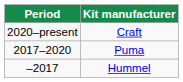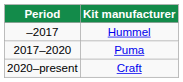 <table class="wikitable" style="font-size: 95%; text-align:center">
 <tr>
 <th scope=col style="color:white; background:#138B4A;">Period</th>
 <th scope=col style="color:white; background:#138B4A;">Kit manufacturer</th>
 </tr>
 <tr>
-<td>2020–present</td>
-<td> <a href='#'>Craft</a></td>
+<td>–2017</td>
+<td> <a href='#'>Hummel</a></td>
 </tr>
 <tr>
 <td>2017–2020</td>
 <td> <a href='#'>Puma</a></td>
 </tr>
 <tr>
-<td>–2017</td>
-<td> <a href='#'>Hummel</a></td>
+<td>2020–present</td>
+<td> <a href='#'>Craft</a></td>
 </tr>
 </table>
